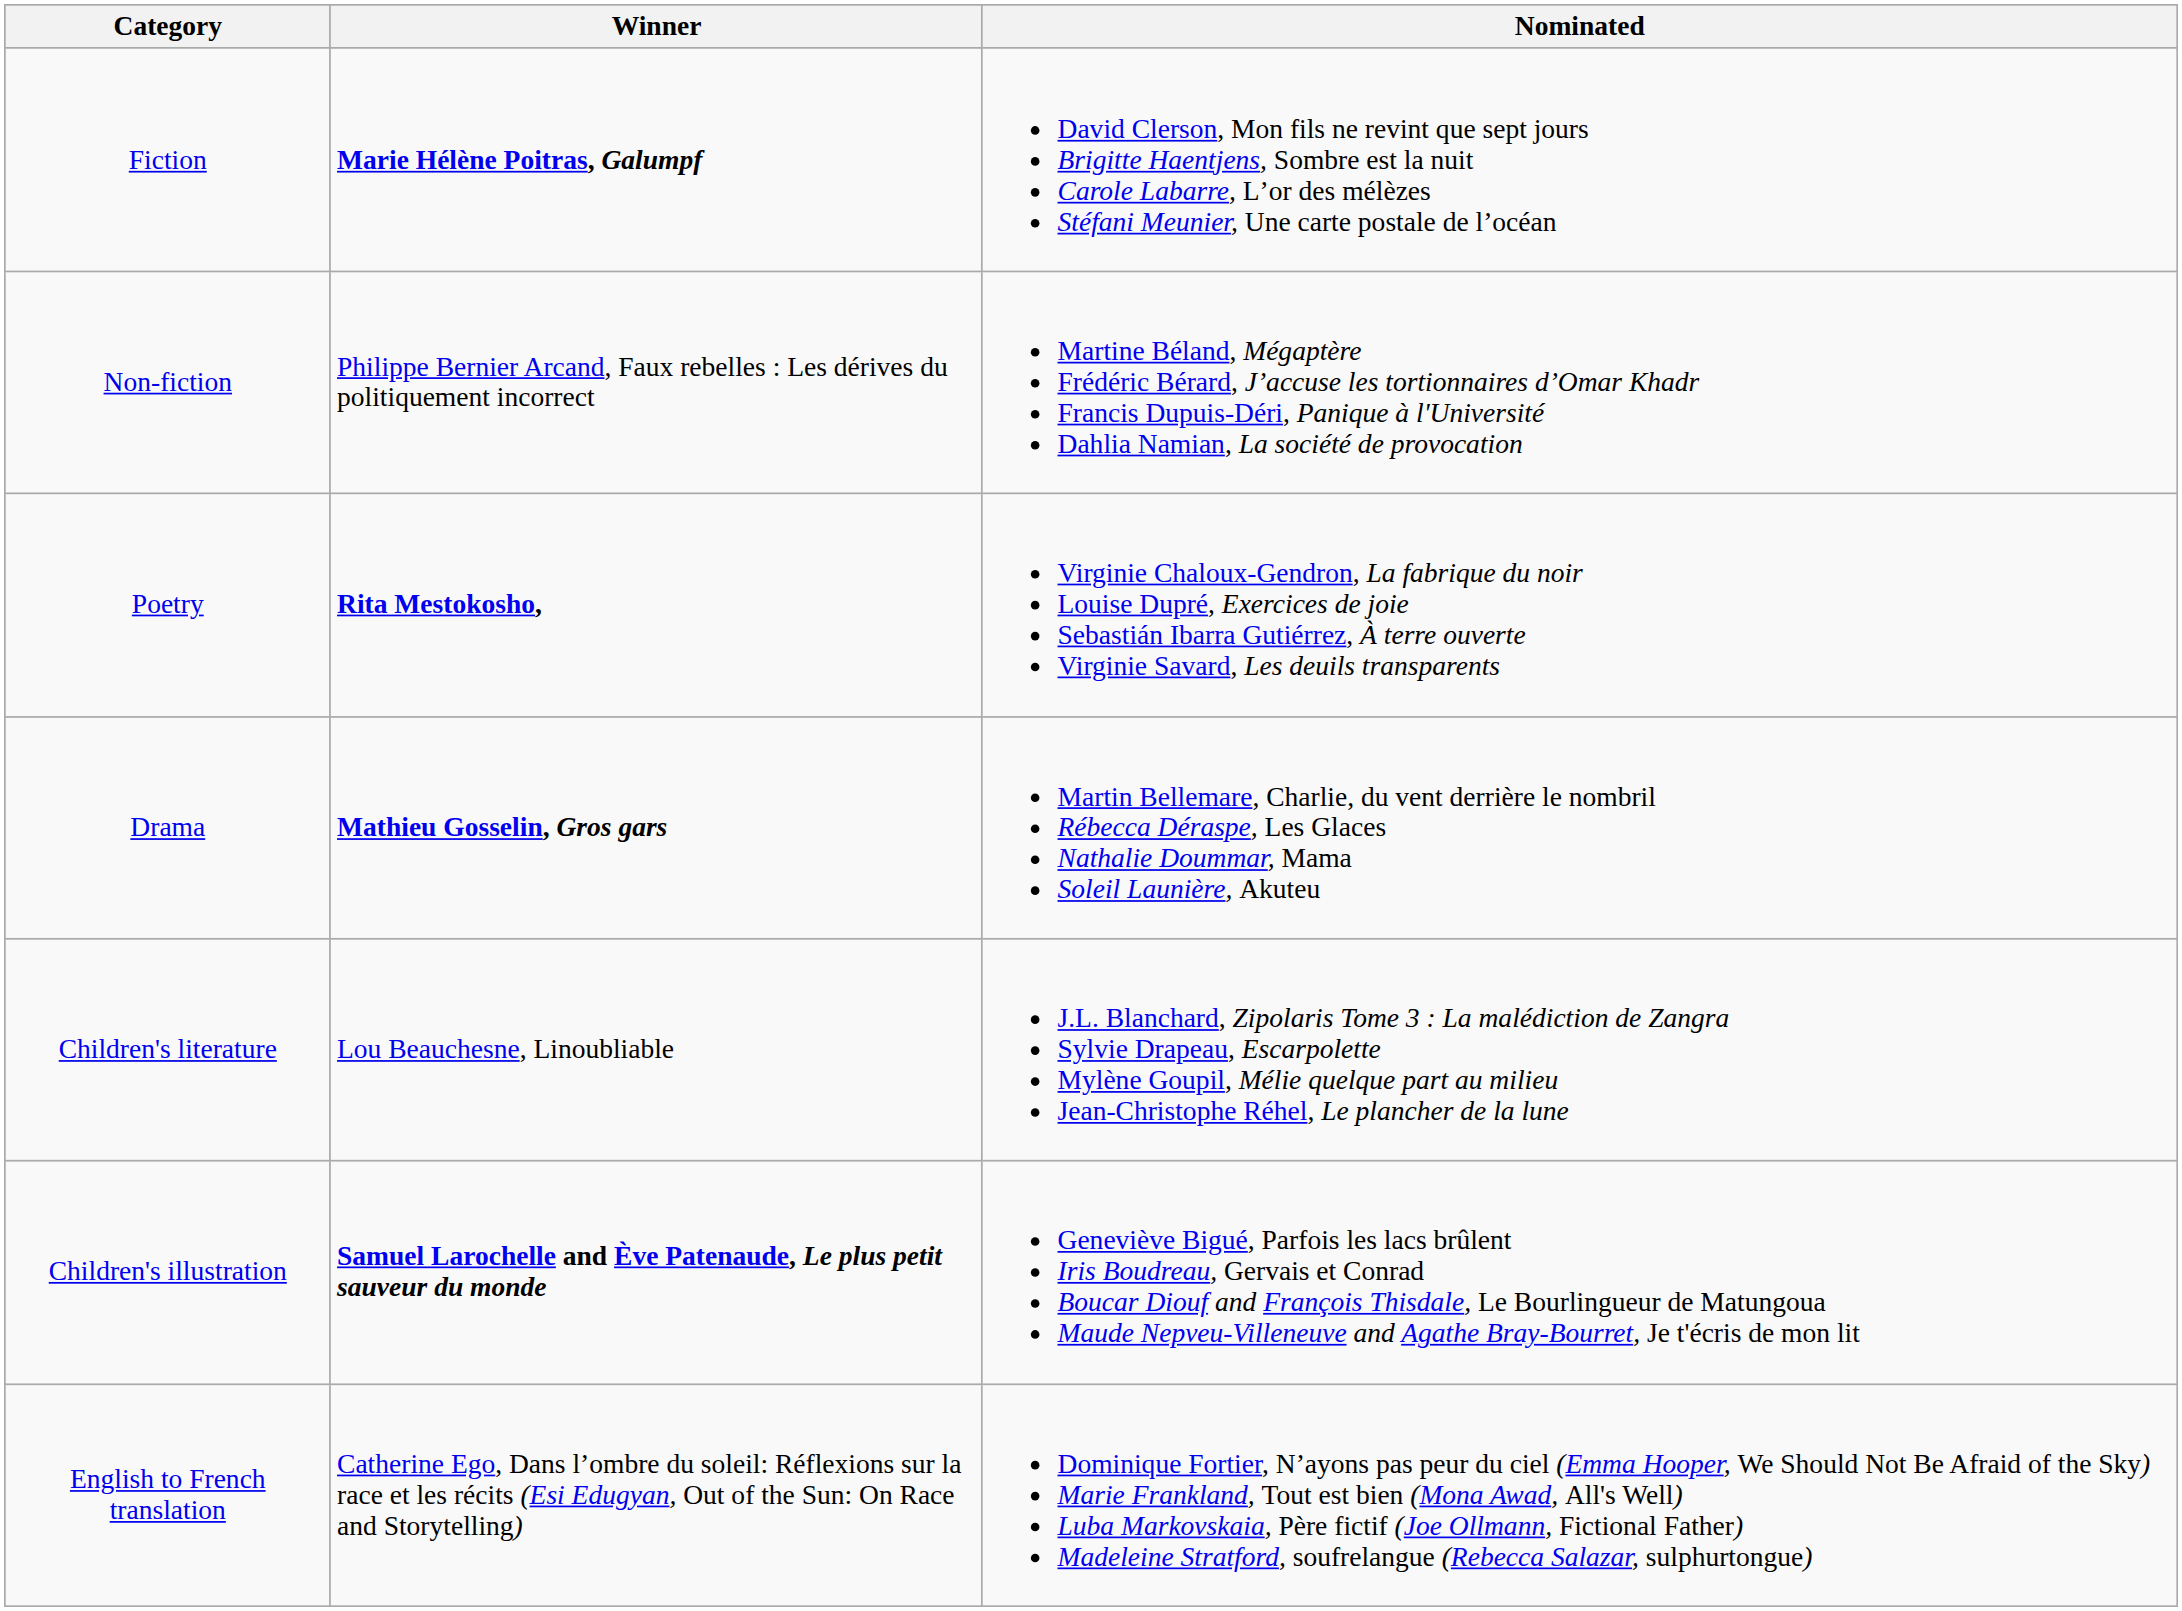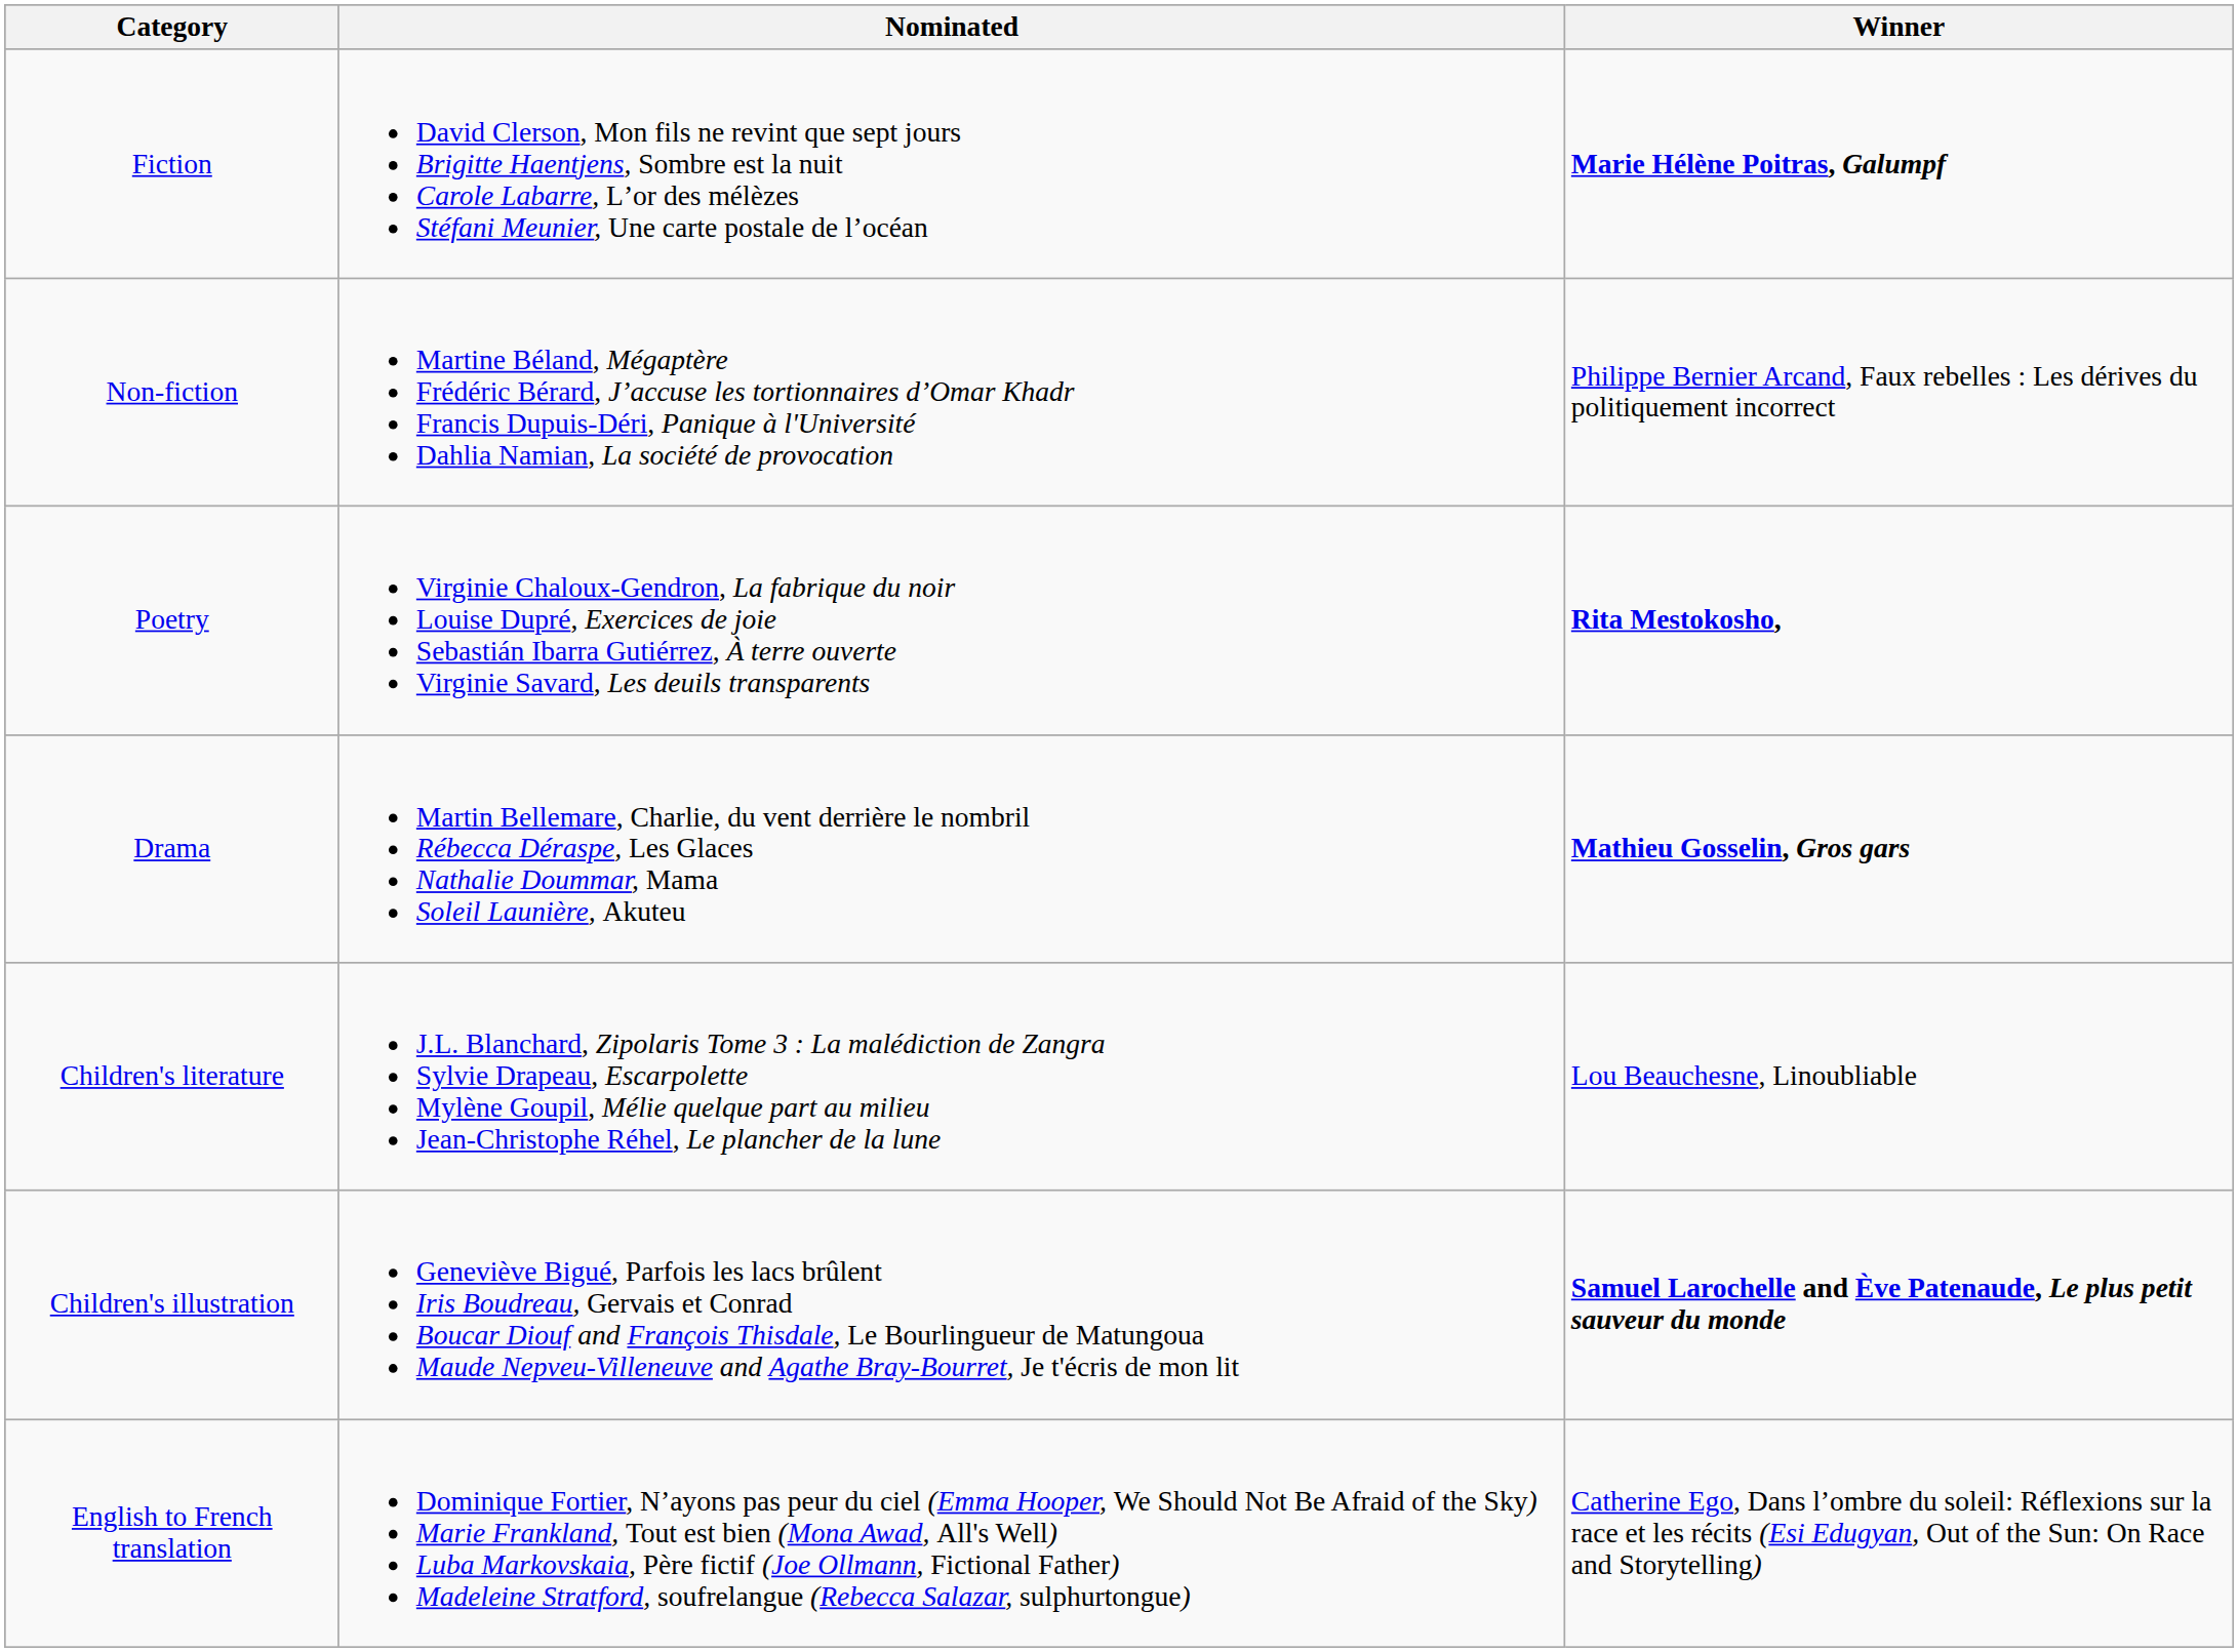 <table class="wikitable" width="100%">
 <tr>
 <th width=15%>Category</th>
+<th width=55%>Nominated</th>
 <th width=30%>Winner</th>
-<th width=55%>Nominated</th>
 </tr>
 <tr>
 <td align="center"><a href='#'>Fiction</a></td>
+<td><br><ul><li><a href='#'>David Clerson</a>, </em>Mon fils ne revint que sept jours<em></li><li><a href='#'>Brigitte Haentjens</a>, </em>Sombre est la nuit<em></li><li><a href='#'>Carole Labarre</a>, </em>Lʼor des mélèzes<em></li><li><a href='#'>Stéfani Meunier</a>, </em>Une carte postale de lʼocéan<em></li></ul></td>
 <td> <strong><a href='#'>Marie Hélène Poitras</a>, <em>Galumpf<strong><em></td>
-<td><br><ul><li><a href='#'>David Clerson</a>, </em>Mon fils ne revint que sept jours<em></li><li><a href='#'>Brigitte Haentjens</a>, </em>Sombre est la nuit<em></li><li><a href='#'>Carole Labarre</a>, </em>Lʼor des mélèzes<em></li><li><a href='#'>Stéfani Meunier</a>, </em>Une carte postale de lʼocéan<em></li></ul></td>
 </tr>
 <tr>
 <td align="center"><a href='#'>Non-fiction</a></td>
+<td><br><ul><li><a href='#'>Martine Béland</a>, <em>Mégaptère</em></li><li><a href='#'>Frédéric Bérard</a>, <em>Jʼaccuse les tortionnaires dʼOmar Khadr</em></li><li><a href='#'>Francis Dupuis-Déri</a>, <em>Panique à l'Université</em></li><li><a href='#'>Dahlia Namian</a>, <em>La société de provocation</em></li></ul></td>
 <td> </strong><a href='#'>Philippe Bernier Arcand</a>, </em>Faux rebelles : Les dérives du politiquement incorrect</em></strong></td>
-<td><br><ul><li><a href='#'>Martine Béland</a>, <em>Mégaptère</em></li><li><a href='#'>Frédéric Bérard</a>, <em>Jʼaccuse les tortionnaires dʼOmar Khadr</em></li><li><a href='#'>Francis Dupuis-Déri</a>, <em>Panique à l'Université</em></li><li><a href='#'>Dahlia Namian</a>, <em>La société de provocation</em></li></ul></td>
 </tr>
 <tr>
 <td align="center"><a href='#'>Poetry</a></td>
+<td><br><ul><li><a href='#'>Virginie Chaloux-Gendron</a>, <em>La fabrique du noir</em></li><li><a href='#'>Louise Dupré</a>, <em>Exercices de joie</em></li><li><a href='#'>Sebastián Ibarra Gutiérrez</a>, <em>À terre ouverte</em></li><li><a href='#'>Virginie Savard</a>, <em>Les deuils transparents</em></li></ul></td>
 <td> <strong><a href='#'>Rita Mestokosho</a>,  </strong></td>
-<td><br><ul><li><a href='#'>Virginie Chaloux-Gendron</a>, <em>La fabrique du noir</em></li><li><a href='#'>Louise Dupré</a>, <em>Exercices de joie</em></li><li><a href='#'>Sebastián Ibarra Gutiérrez</a>, <em>À terre ouverte</em></li><li><a href='#'>Virginie Savard</a>, <em>Les deuils transparents</em></li></ul></td>
 </tr>
 <tr>
 <td align="center"><a href='#'>Drama</a></td>
+<td><br><ul><li><a href='#'>Martin Bellemare</a>, </em>Charlie, du vent derrière le nombril<em></li><li><a href='#'>Rébecca Déraspe</a>, </em>Les Glaces<em></li><li><a href='#'>Nathalie Doummar</a>, </em>Mama<em></li><li><a href='#'>Soleil Launière</a>, </em>Akuteu<em></li></ul></td>
 <td> <strong><a href='#'>Mathieu Gosselin</a>, <em>Gros gars<strong><em></td>
-<td><br><ul><li><a href='#'>Martin Bellemare</a>, </em>Charlie, du vent derrière le nombril<em></li><li><a href='#'>Rébecca Déraspe</a>, </em>Les Glaces<em></li><li><a href='#'>Nathalie Doummar</a>, </em>Mama<em></li><li><a href='#'>Soleil Launière</a>, </em>Akuteu<em></li></ul></td>
 </tr>
 <tr>
 <td align="center"><a href='#'>Children's literature</a></td>
+<td><br><ul><li><a href='#'>J.L. Blanchard</a>, <em>Zipolaris Tome 3 : La malédiction de Zangra</em></li><li><a href='#'>Sylvie Drapeau</a>, <em>Escarpolette</em></li><li><a href='#'>Mylène Goupil</a>, <em>Mélie quelque part au milieu</em></li><li><a href='#'>Jean-Christophe Réhel</a>, <em>Le plancher de la lune</em></li></ul></td>
 <td> </strong><a href='#'>Lou Beauchesne</a>, </em>Linoubliable</em></strong></td>
-<td><br><ul><li><a href='#'>J.L. Blanchard</a>, <em>Zipolaris Tome 3 : La malédiction de Zangra</em></li><li><a href='#'>Sylvie Drapeau</a>, <em>Escarpolette</em></li><li><a href='#'>Mylène Goupil</a>, <em>Mélie quelque part au milieu</em></li><li><a href='#'>Jean-Christophe Réhel</a>, <em>Le plancher de la lune</em></li></ul></td>
 </tr>
 <tr>
 <td align="center"><a href='#'>Children's illustration</a></td>
+<td><br><ul><li><a href='#'>Geneviève Bigué</a>, </em>Parfois les lacs brûlent<em></li><li><a href='#'>Iris Boudreau</a>, </em>Gervais et Conrad<em></li><li><a href='#'>Boucar Diouf</a> and <a href='#'>François Thisdale</a>, </em>Le Bourlingueur de Matungoua<em></li><li><a href='#'>Maude Nepveu-Villeneuve</a> and <a href='#'>Agathe Bray-Bourret</a>, </em>Je t'écris de mon lit<em></li></ul></td>
 <td> <strong><a href='#'>Samuel Larochelle</a> and <a href='#'>Ève Patenaude</a>, <em>Le plus petit sauveur du monde<strong><em></td>
-<td><br><ul><li><a href='#'>Geneviève Bigué</a>, </em>Parfois les lacs brûlent<em></li><li><a href='#'>Iris Boudreau</a>, </em>Gervais et Conrad<em></li><li><a href='#'>Boucar Diouf</a> and <a href='#'>François Thisdale</a>, </em>Le Bourlingueur de Matungoua<em></li><li><a href='#'>Maude Nepveu-Villeneuve</a> and <a href='#'>Agathe Bray-Bourret</a>, </em>Je t'écris de mon lit<em></li></ul></td>
 </tr>
 <tr>
 <td align="center"><a href='#'>English to French translation</a></td>
+<td><br><ul><li><a href='#'>Dominique Fortier</a>, </em>Nʼayons pas peur du ciel<em> (<a href='#'>Emma Hooper</a>, </em>We Should Not Be Afraid of the Sky<em>)</li><li><a href='#'>Marie Frankland</a>, </em>Tout est bien<em> (<a href='#'>Mona Awad</a>, </em>All's Well<em>)</li><li><a href='#'>Luba Markovskaia</a>, </em>Père fictif<em> (<a href='#'>Joe Ollmann</a>, </em>Fictional Father<em>)</li><li><a href='#'>Madeleine Stratford</a>, </em>soufrelangue<em> (<a href='#'>Rebecca Salazar</a>, </em>sulphurtongue<em>)</li></ul></td>
 <td> </strong><a href='#'>Catherine Ego</a>, </em>Dans lʼombre du soleil: Réflexions sur la race et les récits<em> (<a href='#'>Esi Edugyan</a>, </em>Out of the Sun: On Race and Storytelling<em>)<strong></td>
-<td><br><ul><li><a href='#'>Dominique Fortier</a>, </em>Nʼayons pas peur du ciel<em> (<a href='#'>Emma Hooper</a>, </em>We Should Not Be Afraid of the Sky<em>)</li><li><a href='#'>Marie Frankland</a>, </em>Tout est bien<em> (<a href='#'>Mona Awad</a>, </em>All's Well<em>)</li><li><a href='#'>Luba Markovskaia</a>, </em>Père fictif<em> (<a href='#'>Joe Ollmann</a>, </em>Fictional Father<em>)</li><li><a href='#'>Madeleine Stratford</a>, </em>soufrelangue<em> (<a href='#'>Rebecca Salazar</a>, </em>sulphurtongue<em>)</li></ul></td>
 </tr>
 </table>
